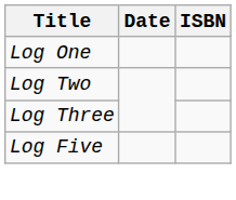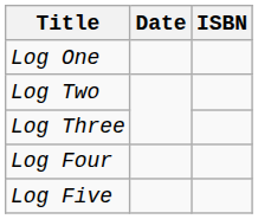 <table class="wikitable">
 <tr>
 <th>Title</th>
 <th>Date</th>
 <th>ISBN</th>
 </tr>
 <tr>
 <td><em>Log One</em></td>
 <td></td>
 <td></td>
 </tr>
 <tr>
 <td><em>Log Two</em></td>
 <td rowspan="2"></td>
 <td></td>
 </tr>
 <tr>
 <td><em>Log Three</em></td>
 <td></td>
 </tr>
 <tr>
+<td><em>Log Four</em></td>
+<td></td>
+<td></td>
+</tr>
+<tr>
 <td><em>Log Five</em></td>
 <td></td>
 <td></td>
 </tr>
 </table>
